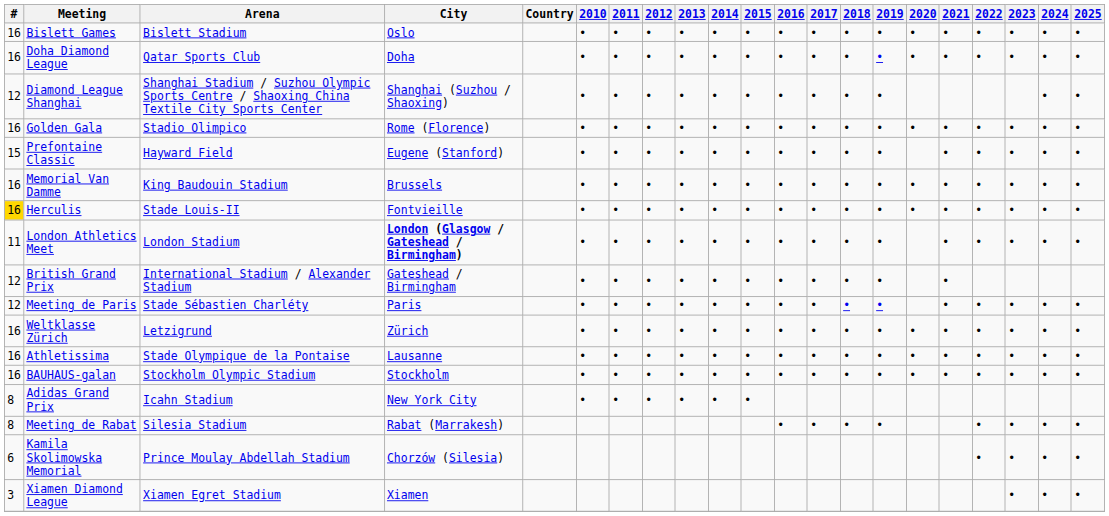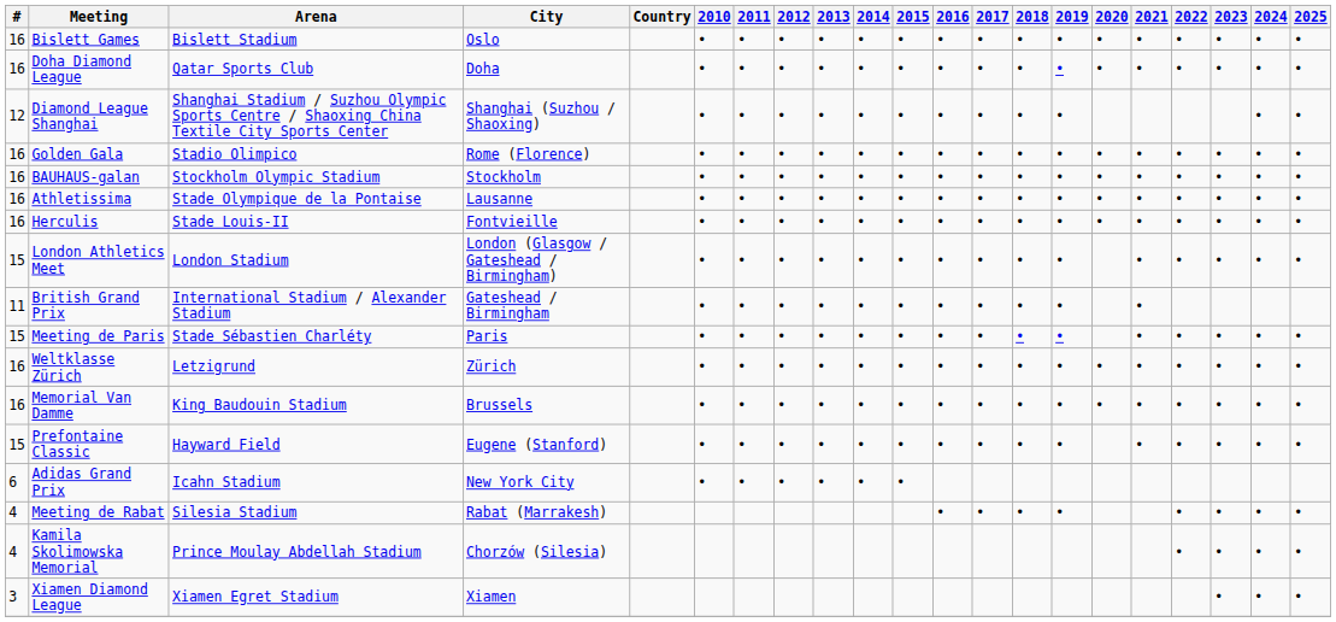 <table class="wikitable sticky-header defaultcenter col2left col3left col4left col5left">
 <tr>
 <th scope="col">#</th>
 <th scope="col">Meeting</th>
 <th scope="col">Arena</th>
 <th scope="col">City</th>
 <th scope="col">Country</th>
 <th scope="col"><a href='#'>2010</a></th>
 <th scope="col"><a href='#'>2011</a></th>
 <th scope="col"><a href='#'>2012</a></th>
 <th scope="col"><a href='#'>2013</a></th>
 <th scope="col"><a href='#'>2014</a></th>
 <th scope="col"><a href='#'>2015</a></th>
 <th scope="col"><a href='#'>2016</a></th>
 <th scope="col"><a href='#'>2017</a></th>
 <th scope="col"><a href='#'>2018</a></th>
 <th scope="col"><a href='#'>2019</a></th>
 <th scope="col"><a href='#'>2020</a></th>
 <th scope="col"><a href='#'>2021</a></th>
 <th scope="col"><a href='#'>2022</a></th>
 <th scope="col"><a href='#'>2023</a></th>
 <th scope="col"><a href='#'>2024</a></th>
 <th scope="col"><a href='#'>2025</a></th>
 </tr>
 <tr>
 <td>16</td>
 <td><a href='#'>Bislett Games</a></td>
 <td><a href='#'>Bislett Stadium</a></td>
 <td><a href='#'>Oslo</a></td>
 <td></td>
 <td>•</td>
 <td>•</td>
 <td>•</td>
 <td>•</td>
 <td>•</td>
 <td>•</td>
 <td>•</td>
 <td>•</td>
 <td>•</td>
 <td>•</td>
 <td>•</td>
 <td>•</td>
 <td>•</td>
 <td>•</td>
 <td>•</td>
 <td>•</td>
 </tr>
 <tr>
 <td>16</td>
 <td><a href='#'>Doha Diamond League</a></td>
 <td><a href='#'>Qatar Sports Club</a></td>
 <td><a href='#'>Doha</a></td>
 <td></td>
 <td>•</td>
 <td>•</td>
 <td>•</td>
 <td>•</td>
 <td>•</td>
 <td>•</td>
 <td>•</td>
 <td>•</td>
 <td>•</td>
 <td><a href='#'>•</a></td>
 <td>•</td>
 <td>•</td>
 <td>•</td>
 <td>•</td>
 <td>•</td>
 <td>•</td>
 </tr>
 <tr>
 <td>12</td>
 <td><a href='#'>Diamond League Shanghai</a></td>
 <td><a href='#'>Shanghai Stadium</a> / <a href='#'>Suzhou Olympic Sports Centre</a> / <a href='#'>Shaoxing China Textile City Sports Center</a></td>
 <td><a href='#'>Shanghai</a> (<a href='#'>Suzhou</a> / <a href='#'>Shaoxing</a>)</td>
 <td></td>
 <td>•</td>
 <td>•</td>
 <td>•</td>
 <td>•</td>
 <td>•</td>
 <td>•</td>
 <td>•</td>
 <td>•</td>
 <td>•</td>
 <td>•</td>
 <td></td>
 <td></td>
 <td></td>
 <td></td>
 <td>•</td>
 <td>•</td>
 </tr>
 <tr>
 <td>16</td>
 <td><a href='#'>Golden Gala</a></td>
 <td><a href='#'>Stadio Olimpico</a></td>
 <td><a href='#'>Rome</a> (<a href='#'>Florence</a>)</td>
 <td></td>
 <td>•</td>
 <td>•</td>
 <td>•</td>
 <td>•</td>
 <td>•</td>
 <td>•</td>
 <td>•</td>
 <td>•</td>
 <td>•</td>
 <td>•</td>
 <td>•</td>
 <td>•</td>
 <td>•</td>
 <td>•</td>
 <td>•</td>
 <td>•</td>
 </tr>
 <tr>
-<td>15</td>
-<td><a href='#'>Prefontaine Classic</a></td>
-<td><a href='#'>Hayward Field</a></td>
-<td><a href='#'>Eugene</a> (<a href='#'>Stanford</a>)</td>
-<td></td>
-<td>•</td>
-<td>•</td>
-<td>•</td>
-<td>•</td>
-<td>•</td>
-<td>•</td>
-<td>•</td>
-<td>•</td>
-<td>•</td>
-<td>•</td>
-<td></td>
-<td>•</td>
-<td>•</td>
-<td>•</td>
-<td>•</td>
-<td>•</td>
-</tr>
-<tr>
 <td>16</td>
-<td><a href='#'>Memorial Van Damme</a></td>
-<td><a href='#'>King Baudouin Stadium</a></td>
-<td><a href='#'>Brussels</a></td>
+<td><a href='#'>BAUHAUS-galan</a></td>
+<td><a href='#'>Stockholm Olympic Stadium</a></td>
+<td><a href='#'>Stockholm</a></td>
 <td></td>
 <td>•</td>
 <td>•</td>
 <td>•</td>
 <td>•</td>
 <td>•</td>
 <td>•</td>
 <td>•</td>
 <td>•</td>
 <td>•</td>
 <td>•</td>
 <td>•</td>
 <td>•</td>
 <td>•</td>
 <td>•</td>
 <td>•</td>
 <td>•</td>
 </tr>
 <tr>
-<td style="background: gold;">16</td>
+<td>16</td>
+<td><a href='#'>Athletissima</a></td>
+<td><a href='#'>Stade Olympique de la Pontaise</a></td>
+<td><a href='#'>Lausanne</a></td>
+<td></td>
+<td>•</td>
+<td>•</td>
+<td>•</td>
+<td>•</td>
+<td>•</td>
+<td>•</td>
+<td>•</td>
+<td>•</td>
+<td>•</td>
+<td>•</td>
+<td>•</td>
+<td>•</td>
+<td>•</td>
+<td>•</td>
+<td>•</td>
+<td>•</td>
+</tr>
+<tr>
+<td>16</td>
 <td><a href='#'>Herculis</a></td>
 <td><a href='#'>Stade Louis-II</a></td>
 <td><a href='#'>Fontvieille</a></td>
 <td></td>
 <td>•</td>
 <td>•</td>
 <td>•</td>
 <td>•</td>
 <td>•</td>
 <td>•</td>
 <td>•</td>
 <td>•</td>
 <td>•</td>
 <td>•</td>
 <td>•</td>
 <td>•</td>
 <td>•</td>
 <td>•</td>
 <td>•</td>
 <td>•</td>
 </tr>
 <tr>
-<td>11</td>
+<td>15</td>
 <td><a href='#'>London Athletics Meet</a></td>
 <td><a href='#'>London Stadium</a></td>
-<td><strong><a href='#'>London</a> (<a href='#'>Glasgow</a> / <a href='#'>Gateshead</a> / <a href='#'>Birmingham</a>)</strong></td>
+<td><a href='#'>London</a> (<a href='#'>Glasgow</a> / <a href='#'>Gateshead</a> / <a href='#'>Birmingham</a>)</td>
 <td></td>
 <td>•</td>
 <td>•</td>
 <td>•</td>
 <td>•</td>
 <td>•</td>
 <td>•</td>
 <td>•</td>
 <td>•</td>
 <td>•</td>
 <td>•</td>
 <td></td>
 <td>•</td>
 <td>•</td>
 <td>•</td>
 <td>•</td>
 <td>•</td>
 </tr>
 <tr>
-<td>12</td>
+<td>11</td>
 <td><a href='#'>British Grand Prix</a></td>
 <td><a href='#'>International Stadium</a> / <a href='#'>Alexander Stadium</a></td>
 <td><a href='#'>Gateshead</a> / <a href='#'>Birmingham</a></td>
 <td></td>
 <td>•</td>
 <td>•</td>
 <td>•</td>
 <td>•</td>
 <td>•</td>
 <td>•</td>
 <td>•</td>
 <td>•</td>
 <td>•</td>
 <td>•</td>
 <td></td>
 <td>•</td>
 <td></td>
 <td></td>
 <td></td>
 <td></td>
 </tr>
 <tr>
-<td>12</td>
+<td>15</td>
 <td><a href='#'>Meeting de Paris</a></td>
 <td><a href='#'>Stade Sébastien Charléty</a></td>
 <td><a href='#'>Paris</a></td>
 <td></td>
 <td>•</td>
 <td>•</td>
 <td>•</td>
 <td>•</td>
 <td>•</td>
 <td>•</td>
 <td>•</td>
 <td>•</td>
 <td><a href='#'>•</a></td>
 <td><a href='#'>•</a></td>
 <td></td>
 <td>•</td>
 <td>•</td>
 <td>•</td>
 <td>•</td>
 <td>•</td>
 </tr>
 <tr>
 <td>16</td>
 <td><a href='#'>Weltklasse Zürich</a></td>
 <td><a href='#'>Letzigrund</a></td>
 <td><a href='#'>Zürich</a></td>
 <td nowrap></td>
 <td>•</td>
 <td>•</td>
 <td>•</td>
 <td>•</td>
 <td>•</td>
 <td>•</td>
 <td>•</td>
 <td>•</td>
 <td>•</td>
 <td>•</td>
 <td>•</td>
 <td>•</td>
 <td>•</td>
 <td>•</td>
 <td>•</td>
 <td>•</td>
 </tr>
 <tr>
 <td>16</td>
-<td><a href='#'>Athletissima</a></td>
-<td><a href='#'>Stade Olympique de la Pontaise</a></td>
-<td><a href='#'>Lausanne</a></td>
+<td><a href='#'>Memorial Van Damme</a></td>
+<td><a href='#'>King Baudouin Stadium</a></td>
+<td><a href='#'>Brussels</a></td>
 <td></td>
 <td>•</td>
 <td>•</td>
 <td>•</td>
 <td>•</td>
 <td>•</td>
 <td>•</td>
 <td>•</td>
 <td>•</td>
 <td>•</td>
 <td>•</td>
 <td>•</td>
 <td>•</td>
 <td>•</td>
 <td>•</td>
 <td>•</td>
 <td>•</td>
 </tr>
 <tr>
-<td>16</td>
-<td><a href='#'>BAUHAUS-galan</a></td>
-<td><a href='#'>Stockholm Olympic Stadium</a></td>
-<td><a href='#'>Stockholm</a></td>
+<td>15</td>
+<td><a href='#'>Prefontaine Classic</a></td>
+<td><a href='#'>Hayward Field</a></td>
+<td><a href='#'>Eugene</a> (<a href='#'>Stanford</a>)</td>
 <td></td>
 <td>•</td>
 <td>•</td>
 <td>•</td>
 <td>•</td>
 <td>•</td>
 <td>•</td>
 <td>•</td>
 <td>•</td>
 <td>•</td>
 <td>•</td>
-<td>•</td>
+<td></td>
 <td>•</td>
 <td>•</td>
 <td>•</td>
 <td>•</td>
 <td>•</td>
 </tr>
 <tr>
-<td>8</td>
+<td>6</td>
 <td><a href='#'>Adidas Grand Prix</a></td>
 <td><a href='#'>Icahn Stadium</a></td>
 <td><a href='#'>New York City</a></td>
 <td></td>
 <td>•</td>
 <td>•</td>
 <td>•</td>
 <td>•</td>
 <td>•</td>
 <td>•</td>
 <td></td>
 <td></td>
 <td></td>
 <td></td>
 <td></td>
 <td></td>
 <td></td>
 <td></td>
 <td></td>
 <td></td>
 </tr>
 <tr>
-<td>8</td>
+<td>4</td>
 <td><a href='#'>Meeting de Rabat</a></td>
 <td><a href='#'>Silesia Stadium</a></td>
 <td><a href='#'>Rabat</a> (<a href='#'>Marrakesh</a>)</td>
 <td></td>
 <td></td>
 <td></td>
 <td></td>
 <td></td>
 <td></td>
 <td></td>
 <td>•</td>
 <td>•</td>
 <td>•</td>
 <td>•</td>
 <td></td>
 <td></td>
 <td>•</td>
 <td>•</td>
 <td>•</td>
 <td>•</td>
 </tr>
 <tr>
-<td>6</td>
+<td>4</td>
 <td><a href='#'>Kamila Skolimowska Memorial</a></td>
 <td><a href='#'>Prince Moulay Abdellah Stadium</a></td>
 <td><a href='#'>Chorzów</a> (<a href='#'>Silesia</a>)</td>
 <td></td>
 <td></td>
 <td></td>
 <td></td>
 <td></td>
 <td></td>
 <td></td>
 <td></td>
 <td></td>
 <td></td>
 <td></td>
 <td></td>
 <td></td>
 <td>•</td>
 <td>•</td>
 <td>•</td>
 <td>•</td>
 </tr>
 <tr>
 <td>3</td>
 <td><a href='#'>Xiamen Diamond League</a></td>
 <td><a href='#'>Xiamen Egret Stadium</a></td>
 <td><a href='#'>Xiamen</a></td>
 <td></td>
 <td></td>
 <td></td>
 <td></td>
 <td></td>
 <td></td>
 <td></td>
 <td></td>
 <td></td>
 <td></td>
 <td></td>
 <td></td>
 <td></td>
 <td></td>
 <td>•</td>
 <td>•</td>
 <td>•</td>
 </tr>
 <tr>
 </tr>
 </table>
